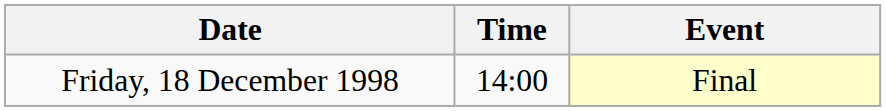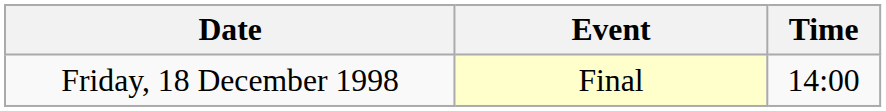 <table class = "wikitable" style="text-align:center;">
 <tr>
 <th width=220>Date</th>
+<th width=150>Event</th>
 <th width=50>Time</th>
-<th width=150>Event</th>
 </tr>
 <tr>
 <td>Friday, 18 December 1998</td>
+<td bgcolor=ffffcc>Final</td>
 <td>14:00</td>
-<td bgcolor=ffffcc>Final</td>
 </tr>
 </table>
